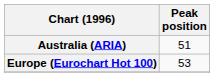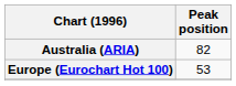 <table class="wikitable sortable plainrowheaders" style="text-align:center">
 <tr>
 <th>Chart (1996)</th>
 <th>Peak<br>position</th>
 </tr>
 <tr>
 <th scope="row">Australia (<a href='#'>ARIA</a>)</th>
-<td>51</td>
+<td>82</td>
 </tr>
 <tr>
 <th scope="row">Europe (<a href='#'>Eurochart Hot 100</a>)</th>
 <td>53</td>
 </tr>
 <tr>
 </tr>
 <tr>
 </tr>
 <tr>
 </tr>
 <tr>
 </tr>
 </table>
